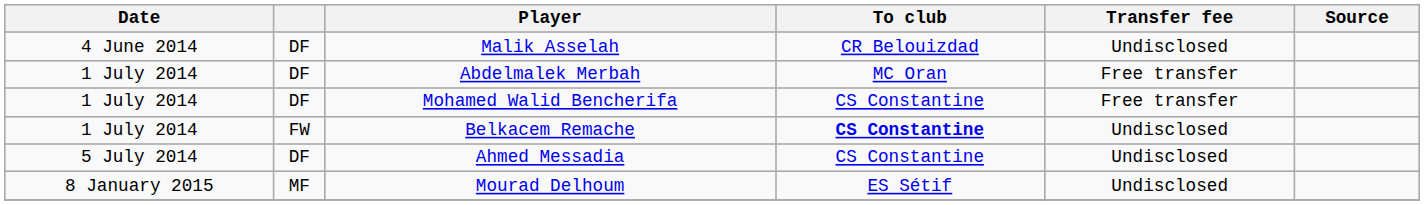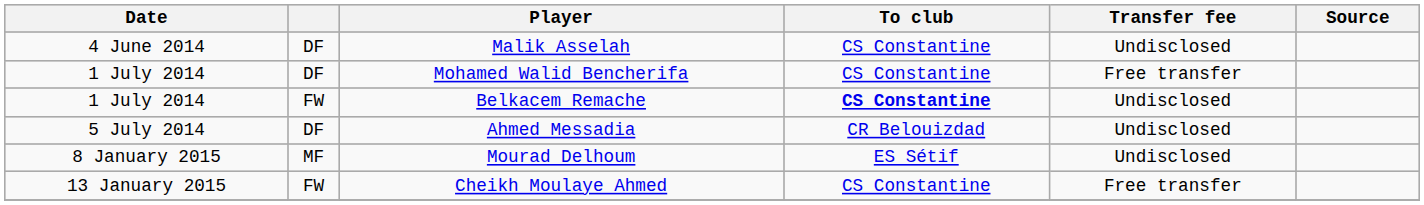 <table class="wikitable sortable" style="width:70%; text-align:center; font-size:85%; text-align:centre;">
 <tr>
 <th>Date</th>
 <th></th>
 <th>Player</th>
 <th>To club</th>
 <th>Transfer fee</th>
 <th>Source</th>
 </tr>
 <tr>
 <td>4 June 2014</td>
 <td>DF</td>
 <td> <a href='#'>Malik Asselah</a></td>
-<td><a href='#'>CR Belouizdad</a></td>
+<td><a href='#'>CS Constantine</a></td>
 <td>Undisclosed</td>
-<td></td>
-</tr>
-<tr>
-<td>1 July 2014</td>
-<td>DF</td>
-<td> <a href='#'>Abdelmalek Merbah</a></td>
-<td><a href='#'>MC Oran</a></td>
-<td>Free transfer</td>
 <td></td>
 </tr>
 <tr>
 <td>1 July 2014</td>
 <td>DF</td>
 <td> <a href='#'>Mohamed Walid Bencherifa</a></td>
 <td><a href='#'>CS Constantine</a></td>
 <td>Free transfer</td>
 <td></td>
 </tr>
 <tr>
 <td>1 July 2014</td>
 <td>FW</td>
 <td> <a href='#'>Belkacem Remache</a></td>
 <td><strong><a href='#'>CS Constantine</a></strong></td>
 <td>Undisclosed</td>
 <td></td>
 </tr>
 <tr>
 <td>5 July 2014</td>
 <td>DF</td>
 <td> <a href='#'>Ahmed Messadia</a></td>
-<td><a href='#'>CS Constantine</a></td>
+<td><a href='#'>CR Belouizdad</a></td>
 <td>Undisclosed</td>
 <td></td>
 </tr>
 <tr>
 <td>8 January 2015</td>
 <td>MF</td>
 <td> <a href='#'>Mourad Delhoum</a></td>
 <td><a href='#'>ES Sétif</a></td>
 <td>Undisclosed</td>
 <td></td>
 </tr>
 <tr>
+<td>13 January 2015</td>
+<td>FW</td>
+<td> <a href='#'>Cheikh Moulaye Ahmed</a></td>
+<td><a href='#'>CS Constantine</a></td>
+<td>Free transfer</td>
+<td></td>
+</tr>
+<tr>
 </tr>
 </table>
